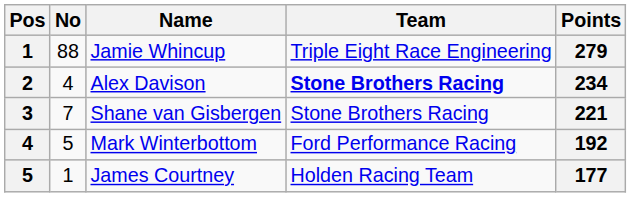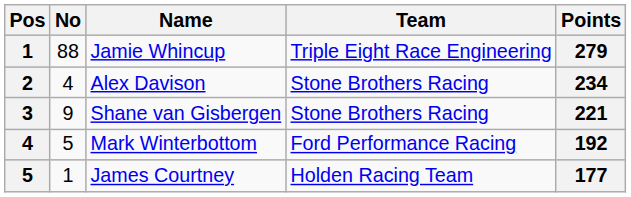 <table class="wikitable" style="font-size: 85%;">
 <tr>
 <th>Pos</th>
 <th>No</th>
 <th>Name</th>
 <th>Team</th>
 <th>Points</th>
 </tr>
 <tr>
 <th>1</th>
 <td align="center">88</td>
 <td> <a href='#'>Jamie Whincup</a></td>
 <td><a href='#'>Triple Eight Race Engineering</a></td>
 <th>279</th>
 </tr>
 <tr>
 <th>2</th>
 <td align="center">4</td>
 <td> <a href='#'>Alex Davison</a></td>
-<td><strong><a href='#'>Stone Brothers Racing</a></strong></td>
+<td><a href='#'>Stone Brothers Racing</a></td>
 <th>234</th>
 </tr>
 <tr>
 <th>3</th>
-<td align="center">7</td>
+<td align="center">9</td>
 <td> <a href='#'>Shane van Gisbergen</a></td>
 <td><a href='#'>Stone Brothers Racing</a></td>
 <th>221</th>
 </tr>
 <tr>
 <th>4</th>
 <td align="center">5</td>
 <td> <a href='#'>Mark Winterbottom</a></td>
 <td><a href='#'>Ford Performance Racing</a></td>
 <th>192</th>
 </tr>
 <tr>
 <th>5</th>
 <td align="center">1</td>
 <td> <a href='#'>James Courtney</a></td>
 <td><a href='#'>Holden Racing Team</a></td>
 <th>177</th>
 </tr>
 </table>
